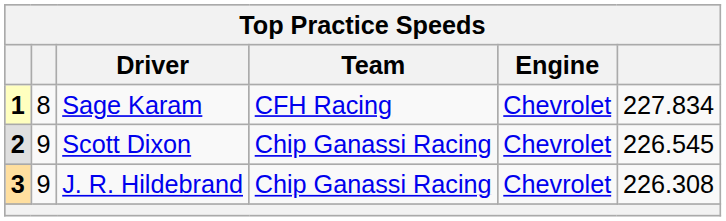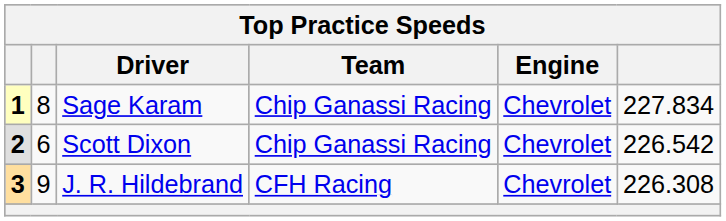 <table class="wikitable" style="font-size:95%;">
 <tr>
 <th colspan=6>Top Practice Speeds</th>
 </tr>
 <tr>
 <th></th>
 <th></th>
 <th>Driver</th>
 <th>Team</th>
 <th>Engine</th>
 <th></th>
 </tr>
 <tr>
 <td align=center style="background:#FFFFBF;"><strong>1</strong></td>
 <td align=center>8</td>
 <td> <a href='#'>Sage Karam</a></td>
-<td><a href='#'>CFH Racing</a></td>
+<td><a href='#'>Chip Ganassi Racing</a></td>
 <td><a href='#'>Chevrolet</a></td>
 <td align=center>227.834</td>
 </tr>
 <tr>
 <td align=center style="background:#DFDFDF;"><strong>2</strong></td>
-<td align=center>9</td>
+<td align=center>6</td>
 <td> <a href='#'>Scott Dixon</a></td>
 <td><a href='#'>Chip Ganassi Racing</a></td>
 <td><a href='#'>Chevrolet</a></td>
-<td align=center>226.545</td>
+<td align=center>226.542</td>
 </tr>
 <tr>
 <td align=center style="background:#FFDF9F;"><strong>3</strong></td>
 <td align=center>9</td>
 <td> <a href='#'>J. R. Hildebrand</a></td>
-<td><a href='#'>Chip Ganassi Racing</a></td>
+<td><a href='#'>CFH Racing</a></td>
 <td><a href='#'>Chevrolet</a></td>
 <td align=center>226.308</td>
 </tr>
 <tr>
 <th colspan=6></th>
 </tr>
 </table>
